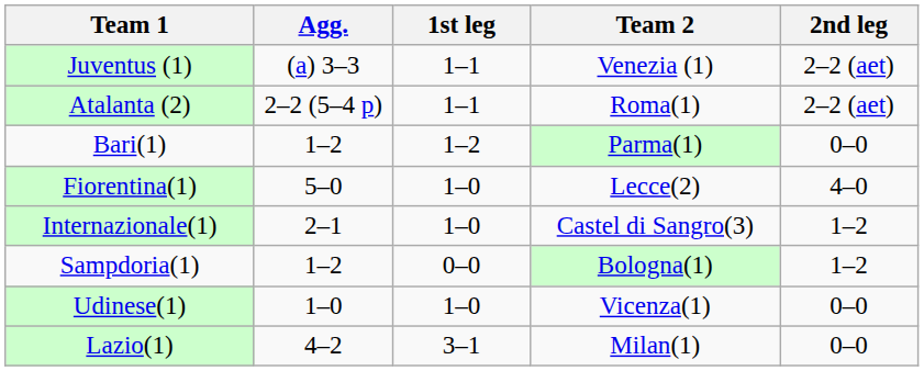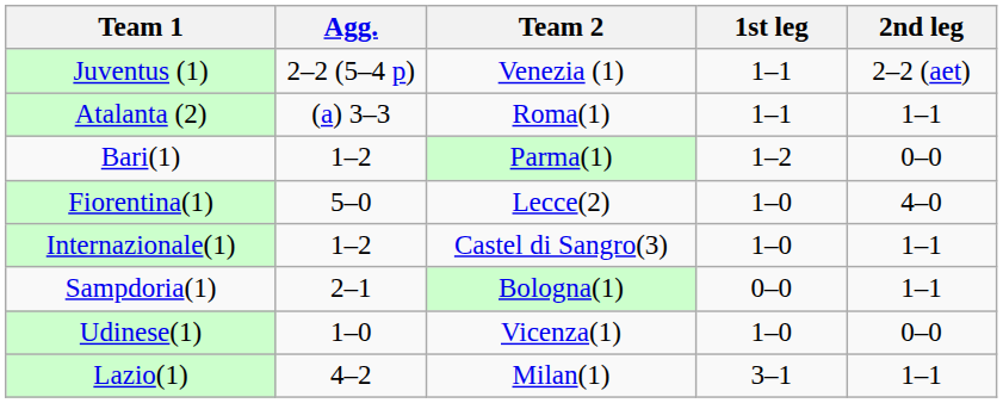 <table class="wikitable" style="text-align: center">
 <tr>
 <th width=150>Team 1</th>
 <th width=80><a href='#'>Agg.</a></th>
+<th width=150>Team 2</th>
 <th width=80>1st leg</th>
-<th width=150>Team 2</th>
 <th width=80>2nd leg</th>
 </tr>
 <tr>
 <td bgcolor="ccffcc"><a href='#'>Juventus</a> (1)</td>
-<td>(<a href='#'>a</a>) 3–3</td>
+<td>2–2 (5–4 <a href='#'>p</a>)</td>
+<td><a href='#'>Venezia</a> (1)</td>
 <td>1–1</td>
-<td><a href='#'>Venezia</a> (1)</td>
 <td>2–2 (<a href='#'>aet</a>)</td>
 </tr>
 <tr>
 <td bgcolor="ccffcc"><a href='#'>Atalanta</a> (2)</td>
-<td>2–2 (5–4 <a href='#'>p</a>)</td>
+<td>(<a href='#'>a</a>) 3–3</td>
+<td><a href='#'>Roma</a>(1)</td>
 <td>1–1</td>
-<td><a href='#'>Roma</a>(1)</td>
-<td>2–2 (<a href='#'>aet</a>)</td>
+<td>1–1</td>
 </tr>
 <tr>
 <td><a href='#'>Bari</a>(1)</td>
 <td>1–2</td>
+<td bgcolor="ccffcc"><a href='#'>Parma</a>(1)</td>
 <td>1–2</td>
-<td bgcolor="ccffcc"><a href='#'>Parma</a>(1)</td>
 <td>0–0</td>
 </tr>
 <tr>
 <td bgcolor="ccffcc"><a href='#'>Fiorentina</a>(1)</td>
 <td>5–0</td>
+<td><a href='#'>Lecce</a>(2)</td>
 <td>1–0</td>
-<td><a href='#'>Lecce</a>(2)</td>
 <td>4–0</td>
 </tr>
 <tr>
 <td bgcolor="ccffcc"><a href='#'>Internazionale</a>(1)</td>
-<td>2–1</td>
+<td>1–2</td>
+<td><a href='#'>Castel di Sangro</a>(3)</td>
 <td>1–0</td>
-<td><a href='#'>Castel di Sangro</a>(3)</td>
-<td>1–2</td>
+<td>1–1</td>
 </tr>
 <tr>
 <td><a href='#'>Sampdoria</a>(1)</td>
-<td>1–2</td>
+<td>2–1</td>
+<td bgcolor="ccffcc"><a href='#'>Bologna</a>(1)</td>
 <td>0–0</td>
-<td bgcolor="ccffcc"><a href='#'>Bologna</a>(1)</td>
-<td>1–2</td>
+<td>1–1</td>
 </tr>
 <tr>
 <td bgcolor="ccffcc"><a href='#'>Udinese</a>(1)</td>
 <td>1–0</td>
+<td><a href='#'>Vicenza</a>(1)</td>
 <td>1–0</td>
-<td><a href='#'>Vicenza</a>(1)</td>
 <td>0–0</td>
 </tr>
 <tr>
 <td bgcolor="ccffcc"><a href='#'>Lazio</a>(1)</td>
 <td>4–2</td>
+<td><a href='#'>Milan</a>(1)</td>
 <td>3–1</td>
-<td><a href='#'>Milan</a>(1)</td>
-<td>0–0</td>
+<td>1–1</td>
 </tr>
 </table>
